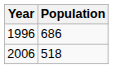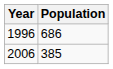 <table class="wikitable">
 <tr>
 <th>Year</th>
 <th>Population</th>
 </tr>
 <tr>
 <td>1996</td>
 <td>686</td>
 </tr>
 <tr>
 <td>2006</td>
-<td>518</td>
+<td>385</td>
 </tr>
 </table>
